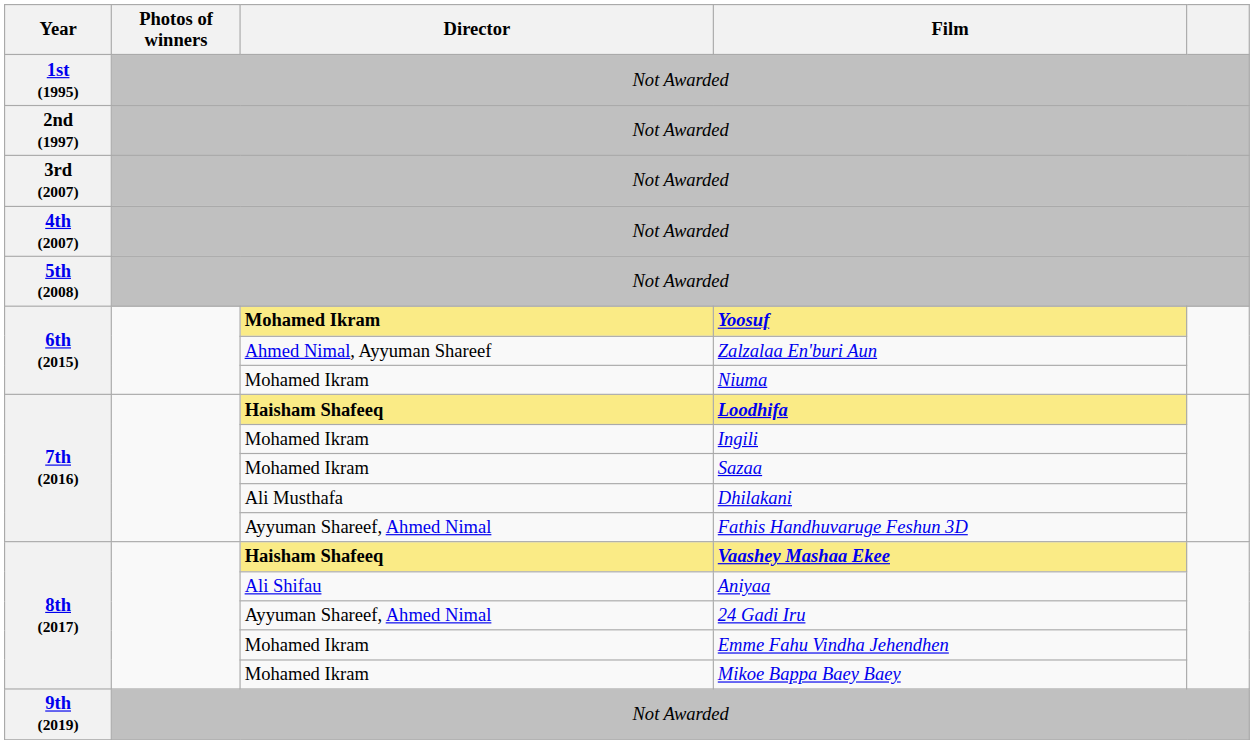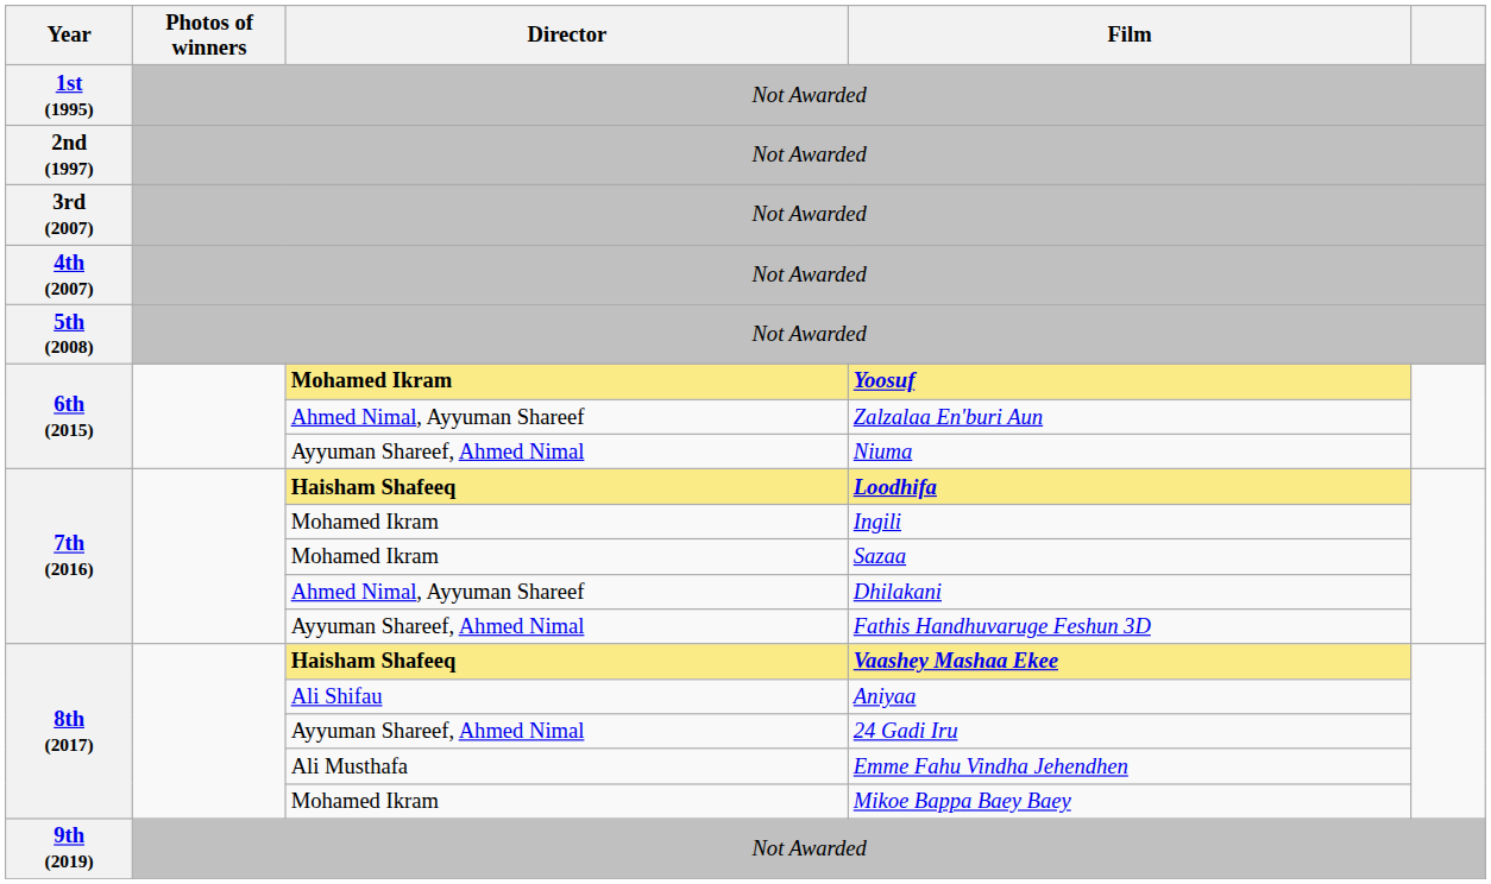 <table class="wikitable sortable" style="width:85%; text-align:left;">
 <tr>
 <th scope="col" style="width:3%; text-align:center;">Year</th>
 <th scope="col" style="width:3%;text-align:center;">Photos of winners</th>
 <th scope="col" style="width:15%;text-align:center;">Director</th>
 <th scope="col" style="width:15%;text-align:center;">Film</th>
 <th scope="col" style="width:2%" class="unsortable"></th>
 </tr>
 <tr>
 <th scope="row" style="text-align:center"><a href='#'>1st</a><br><small>(1995)</small></th>
 <td bgcolor="#C0C0C0" align="center" colspan="4"><em>Not Awarded</em></td>
 </tr>
 <tr>
 <th scope="row" style="text-align:center">2nd<br><small>(1997)</small></th>
 <td bgcolor="#C0C0C0" align="center" colspan="4"><em>Not Awarded</em></td>
 </tr>
 <tr>
 <th scope="row" style="text-align:center">3rd<br><small>(2007)</small></th>
 <td bgcolor="#C0C0C0" align="center" colspan="4"><em>Not Awarded</em></td>
 </tr>
 <tr>
 <th scope="row" style="text-align:center"><a href='#'>4th</a><br><small>(2007)</small></th>
 <td bgcolor="#C0C0C0" align="center" colspan="4"><em>Not Awarded</em></td>
 </tr>
 <tr>
 <th scope="row" style="text-align:center"><a href='#'>5th</a><br><small>(2008)</small></th>
 <td bgcolor="#C0C0C0" align="center" colspan="4"><em>Not Awarded</em></td>
 </tr>
 <tr>
 <th scope="row" rowspan=3 style="text-align:center"><a href='#'>6th</a><br><small>(2015)</small></th>
 <td rowspan=3 style="text-align:center"></td>
 <td style="background:#FAEB86;"><strong>Mohamed Ikram</strong></td>
 <td style="background:#FAEB86;"><strong><em><a href='#'>Yoosuf</a></em></strong></td>
 <td rowspan=3 style="text-align: center;"></td>
 </tr>
 <tr>
 <td><a href='#'>Ahmed Nimal</a>, Ayyuman Shareef</td>
 <td><em><a href='#'>Zalzalaa En'buri Aun</a></em></td>
 </tr>
 <tr>
-<td>Mohamed Ikram</td>
+<td>Ayyuman Shareef, <a href='#'>Ahmed Nimal</a></td>
 <td><em><a href='#'>Niuma</a></em></td>
 </tr>
 <tr>
 <th scope="row" rowspan=5 style="text-align:center"><a href='#'>7th</a><br><small>(2016)</small></th>
 <td rowspan=5 style="text-align:center"></td>
 <td style="background:#FAEB86;"><strong>Haisham Shafeeq</strong></td>
 <td style="background:#FAEB86;"><strong><em><a href='#'>Loodhifa</a></em></strong></td>
 <td rowspan=5 style="text-align: center;"></td>
 </tr>
 <tr>
 <td>Mohamed Ikram</td>
 <td><em><a href='#'>Ingili</a></em></td>
 </tr>
 <tr>
 <td>Mohamed Ikram</td>
 <td><em><a href='#'>Sazaa</a></em></td>
 </tr>
 <tr>
-<td>Ali Musthafa</td>
+<td><a href='#'>Ahmed Nimal</a>, Ayyuman Shareef</td>
 <td><em><a href='#'>Dhilakani</a></em></td>
 </tr>
 <tr>
 <td>Ayyuman Shareef, <a href='#'>Ahmed Nimal</a></td>
 <td><em><a href='#'>Fathis Handhuvaruge Feshun 3D</a></em></td>
 </tr>
 <tr>
 <th scope="row" rowspan=5 style="text-align:center"><a href='#'>8th</a><br><small>(2017)</small></th>
 <td rowspan=5 style="text-align:center"></td>
 <td style="background:#FAEB86;"><strong>Haisham Shafeeq</strong></td>
 <td style="background:#FAEB86;"><strong><em><a href='#'>Vaashey Mashaa Ekee</a></em></strong></td>
 <td rowspan=5 style="text-align: center;"></td>
 </tr>
 <tr>
 <td><a href='#'>Ali Shifau</a></td>
 <td><em><a href='#'>Aniyaa</a></em></td>
 </tr>
 <tr>
 <td>Ayyuman Shareef, <a href='#'>Ahmed Nimal</a></td>
 <td><em><a href='#'>24 Gadi Iru</a></em></td>
 </tr>
 <tr>
-<td>Mohamed Ikram</td>
+<td>Ali Musthafa</td>
 <td><em><a href='#'>Emme Fahu Vindha Jehendhen</a></em></td>
 </tr>
 <tr>
 <td>Mohamed Ikram</td>
 <td><em><a href='#'>Mikoe Bappa Baey Baey</a></em></td>
 </tr>
 <tr>
 <th scope="row" style="text-align:center"><a href='#'>9th</a><br><small>(2019)</small></th>
 <td bgcolor="#C0C0C0" align="center" colspan="4"><em>Not Awarded</em></td>
 </tr>
 <tr>
 </tr>
 </table>
